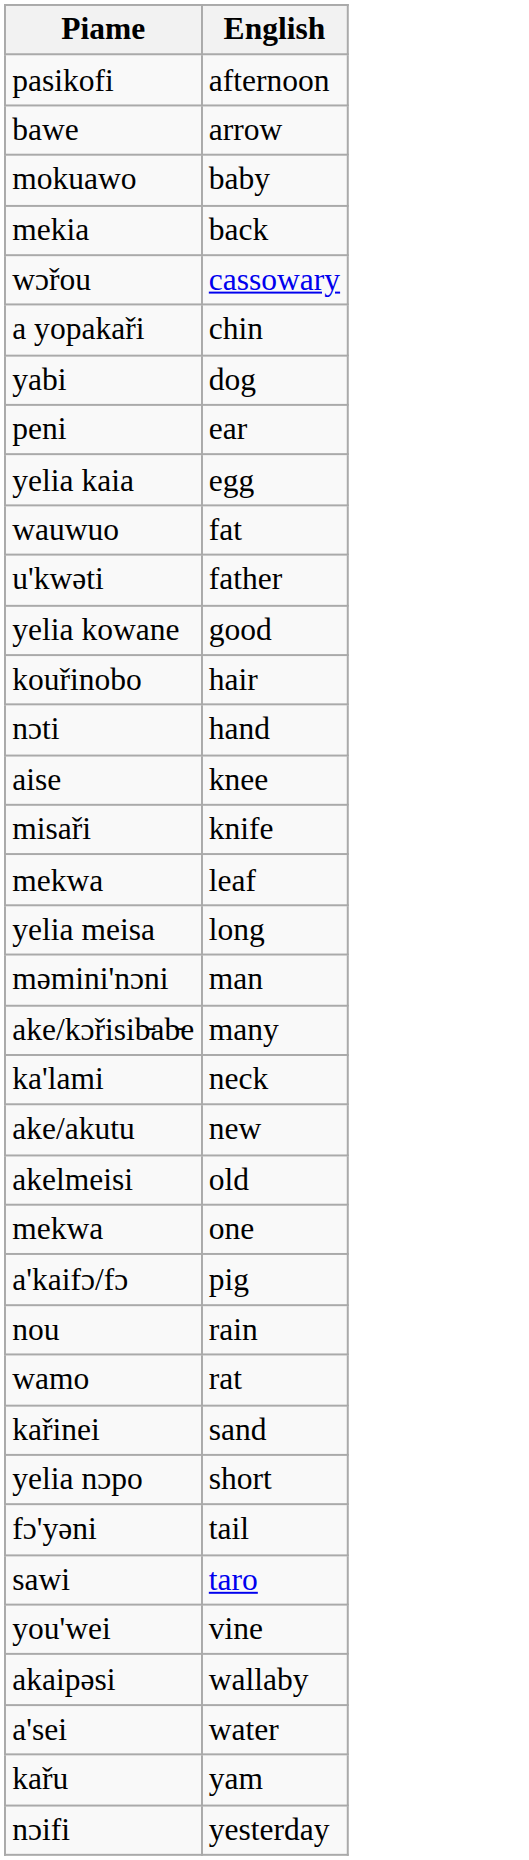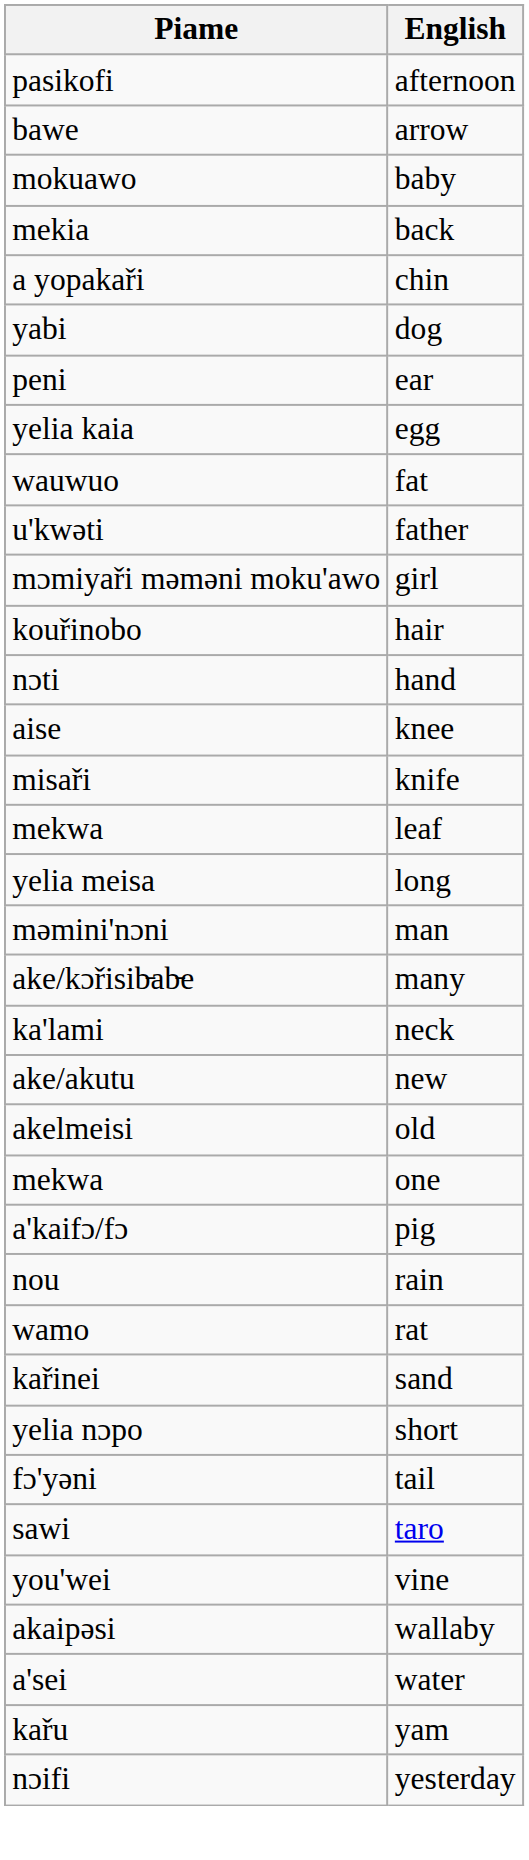 <table class="wikitable">
 <tr>
 <th>Piame</th>
 <th>English</th>
 </tr>
 <tr>
 <td>pasikofi</td>
 <td>afternoon</td>
 </tr>
 <tr>
 <td>bawe</td>
 <td>arrow</td>
 </tr>
 <tr>
 <td>mokuawo</td>
 <td>baby</td>
 </tr>
 <tr>
 <td>mekia</td>
 <td>back</td>
-</tr>
-<tr>
-<td>wɔřou</td>
-<td><a href='#'>cassowary</a></td>
 </tr>
 <tr>
 <td>a yopakaři</td>
 <td>chin</td>
 </tr>
 <tr>
 <td>yabi</td>
 <td>dog</td>
 </tr>
 <tr>
 <td>peni</td>
 <td>ear</td>
 </tr>
 <tr>
 <td>yelia kaia</td>
 <td>egg</td>
 </tr>
 <tr>
 <td>wauwuo</td>
 <td>fat</td>
 </tr>
 <tr>
 <td>u'kwəti</td>
 <td>father</td>
 </tr>
 <tr>
-<td>yelia kowane</td>
-<td>good</td>
+<td>mɔmiyaři məməni moku'awo</td>
+<td>girl</td>
 </tr>
 <tr>
 <td>kouřinobo</td>
 <td>hair</td>
 </tr>
 <tr>
 <td>nɔti</td>
 <td>hand</td>
 </tr>
 <tr>
 <td>aise</td>
 <td>knee</td>
 </tr>
 <tr>
 <td>misaři</td>
 <td>knife</td>
 </tr>
 <tr>
 <td>mekwa</td>
 <td>leaf</td>
 </tr>
 <tr>
 <td>yelia meisa</td>
 <td>long</td>
 </tr>
 <tr>
 <td>məmini'nɔni</td>
 <td>man</td>
 </tr>
 <tr>
 <td>ake/kɔřisib̵ab̵e</td>
 <td>many</td>
 </tr>
 <tr>
 <td>ka'lami</td>
 <td>neck</td>
 </tr>
 <tr>
 <td>ake/akutu</td>
 <td>new</td>
 </tr>
 <tr>
 <td>akelmeisi</td>
 <td>old</td>
 </tr>
 <tr>
 <td>mekwa</td>
 <td>one</td>
 </tr>
 <tr>
 <td>a'kaifɔ/fɔ</td>
 <td>pig</td>
 </tr>
 <tr>
 <td>nou</td>
 <td>rain</td>
 </tr>
 <tr>
 <td>wamo</td>
 <td>rat</td>
 </tr>
 <tr>
 <td>kařinei</td>
 <td>sand</td>
 </tr>
 <tr>
 <td>yelia nɔpo</td>
 <td>short</td>
 </tr>
 <tr>
 <td>fɔ'yəni</td>
 <td>tail</td>
 </tr>
 <tr>
 <td>sawi</td>
 <td><a href='#'>taro</a></td>
 </tr>
 <tr>
 <td>you'wei</td>
 <td>vine</td>
 </tr>
 <tr>
 <td>akaipəsi</td>
 <td>wallaby</td>
 </tr>
 <tr>
 <td>a'sei</td>
 <td>water</td>
 </tr>
 <tr>
 <td>kařu</td>
 <td>yam</td>
 </tr>
 <tr>
 <td>nɔifi</td>
 <td>yesterday</td>
 </tr>
 </table>
